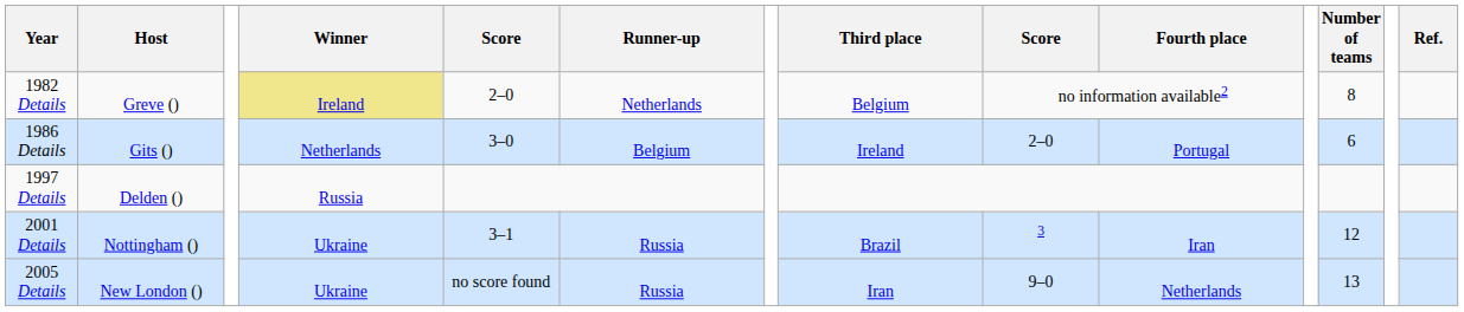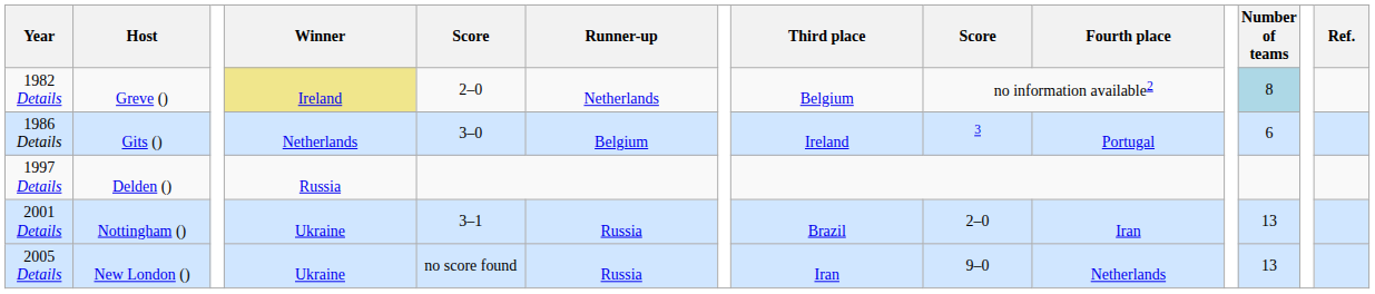 <table class="wikitable" style="text-align:center;width:100%; font-size:90%;">
 <tr>
 <th width=5%>Year</th>
 <th width=10%>Host</th>
 <th rowspan="22" style="width:1%;background:#fff"></th>
 <th width=14%>Winner</th>
 <th width=8%>Score</th>
 <th width=14%>Runner-up</th>
 <th rowspan="22" style="width:1%;background:#fff"></th>
 <th width=14%>Third place</th>
 <th width=8%>Score</th>
 <th width=14%>Fourth place</th>
 <th rowspan="22" style="width:1%;background:#fff"></th>
 <th width=4%>Number of teams</th>
 <th rowspan="22" style="width:1%;background:#fff"></th>
 <th width=4%>Ref.</th>
 </tr>
 <tr>
 <td>1982<br><em><a href='#'>Details</a></em></td>
 <td><br><a href='#'>Greve</a> (<a href='#'></a>)</td>
 <td style="background: khaki;"><br><a href='#'>Ireland</a></td>
 <td>2–0</td>
 <td><br><a href='#'>Netherlands</a></td>
 <td><br><a href='#'>Belgium</a></td>
 <td colspan=2>no information available<sup><a href='#'>2</a></sup></td>
-<td>8</td>
+<td style="background: lightblue;">8</td>
 <td></td>
 </tr>
 <tr style="background:#D0E6FF">
 <td>1986<br><em>Details</em></td>
 <td><br><a href='#'>Gits</a> (<a href='#'></a>)</td>
 <td><br><a href='#'>Netherlands</a></td>
 <td>3–0</td>
 <td><br><a href='#'>Belgium</a></td>
 <td><br><a href='#'>Ireland</a></td>
-<td>2–0</td>
+<td><sup><a href='#'>3</a></sup></td>
 <td><br><a href='#'>Portugal</a></td>
 <td>6</td>
 <td></td>
 </tr>
 <tr>
 <td>1997<br><em><a href='#'>Details</a></em></td>
 <td><br><a href='#'>Delden</a> (<a href='#'></a>)</td>
 <td><br><a href='#'>Russia</a></td>
 </tr>
 <tr style="background:#D0E6FF">
 <td>2001<br><em><a href='#'>Details</a></em></td>
 <td><br><a href='#'>Nottingham</a> (<a href='#'></a>)</td>
 <td><br><a href='#'>Ukraine</a></td>
 <td>3–1</td>
 <td><br><a href='#'>Russia</a></td>
 <td><br><a href='#'>Brazil</a></td>
-<td><sup><a href='#'>3</a></sup></td>
+<td>2–0</td>
 <td><br><a href='#'>Iran</a></td>
-<td>12</td>
+<td>13</td>
 <td></td>
 </tr>
 <tr style="background:#D0E6FF">
 <td>2005<br><em><a href='#'>Details</a></em></td>
 <td><br><a href='#'>New London</a> (<a href='#'></a>)</td>
 <td><br> <a href='#'>Ukraine</a></td>
 <td>no score found</td>
 <td><br><a href='#'>Russia</a></td>
 <td><br><a href='#'>Iran</a></td>
 <td>9–0</td>
 <td><br><a href='#'>Netherlands</a></td>
 <td>13</td>
 <td></td>
 </tr>
 </table>
